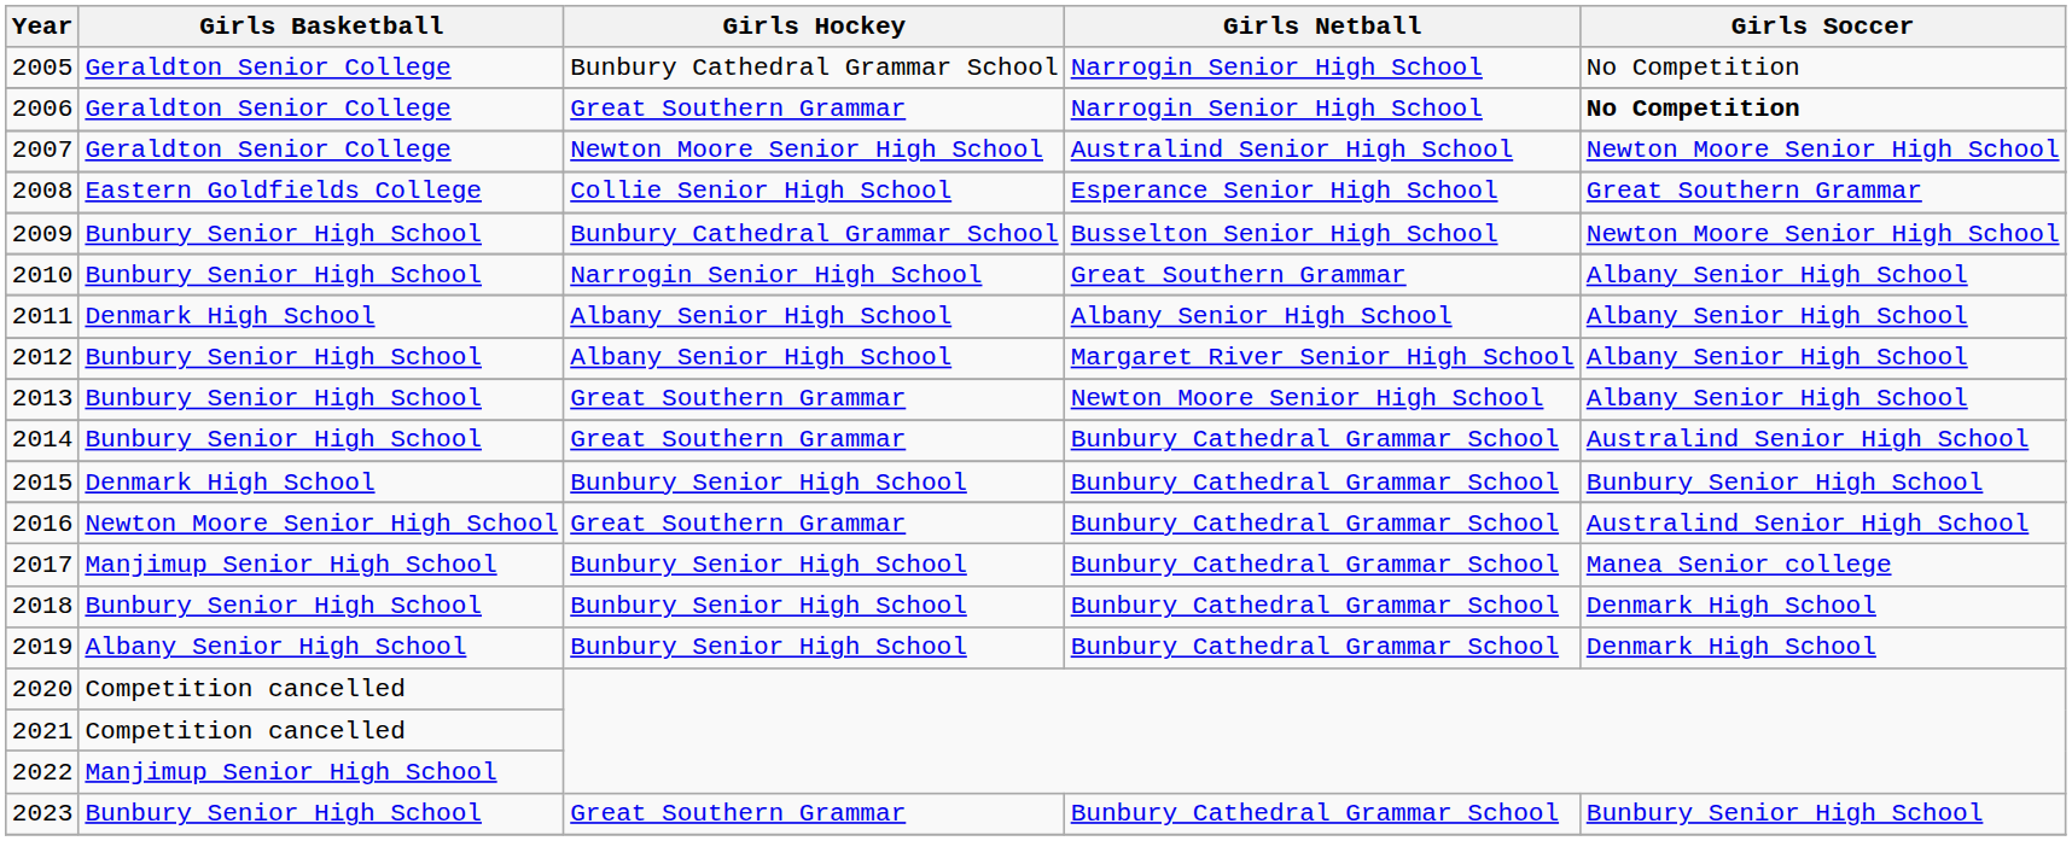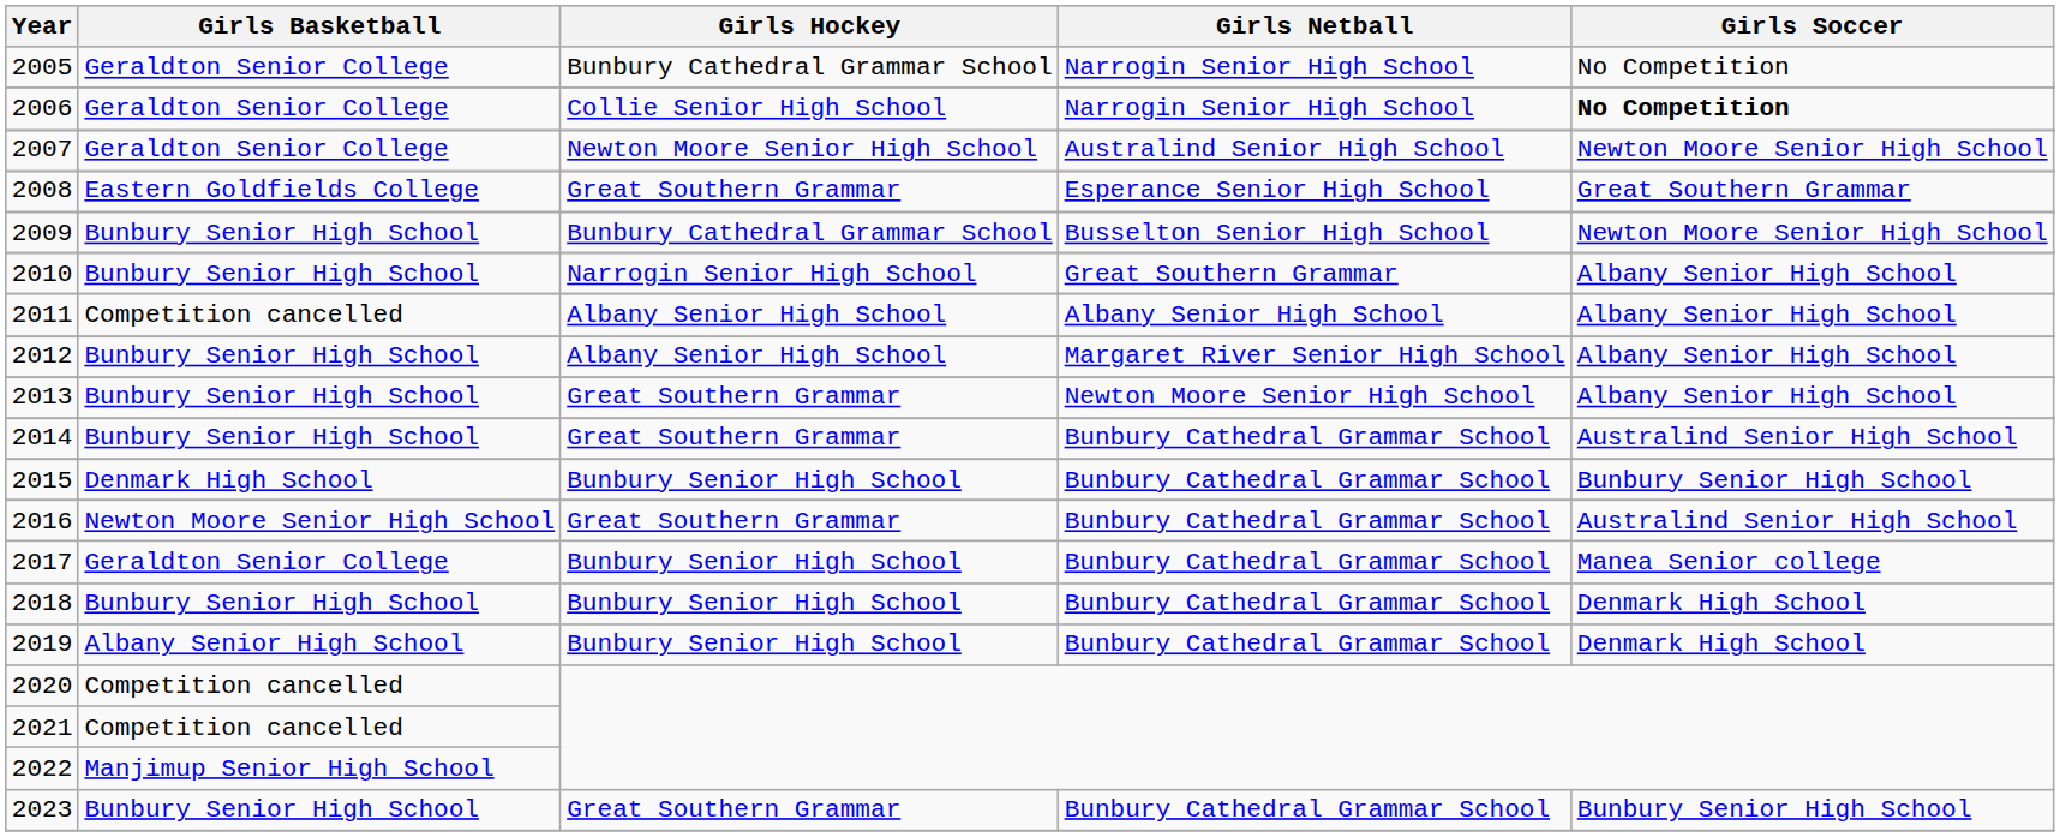 <table class="wikitable sortable">
 <tr>
 <th>Year</th>
 <th>Girls Basketball</th>
 <th>Girls Hockey</th>
 <th>Girls Netball</th>
 <th>Girls Soccer</th>
 </tr>
 <tr>
 <td>2005</td>
 <td><a href='#'>Geraldton Senior College</a></td>
 <td>Bunbury Cathedral Grammar School</td>
 <td><a href='#'>Narrogin Senior High School</a></td>
 <td>No Competition</td>
 </tr>
 <tr>
 </tr>
 <tr>
 <td>2006</td>
 <td><a href='#'>Geraldton Senior College</a></td>
-<td><a href='#'>Great Southern Grammar</a></td>
+<td><a href='#'>Collie Senior High School</a></td>
 <td><a href='#'>Narrogin Senior High School</a></td>
 <td><strong>No Competition</strong></td>
 </tr>
 <tr>
 </tr>
 <tr>
 <td>2007</td>
 <td><a href='#'>Geraldton Senior College</a></td>
 <td><a href='#'>Newton Moore Senior High School</a></td>
 <td><a href='#'>Australind Senior High School</a></td>
 <td><a href='#'>Newton Moore Senior High School</a></td>
 </tr>
 <tr>
 </tr>
 <tr>
 <td>2008</td>
 <td><a href='#'>Eastern Goldfields College</a></td>
-<td><a href='#'>Collie Senior High School</a></td>
+<td><a href='#'>Great Southern Grammar</a></td>
 <td><a href='#'>Esperance Senior High School</a></td>
 <td><a href='#'>Great Southern Grammar</a></td>
 </tr>
 <tr>
 </tr>
 <tr>
 <td>2009</td>
 <td><a href='#'>Bunbury Senior High School</a></td>
 <td><a href='#'>Bunbury Cathedral Grammar School</a></td>
 <td><a href='#'>Busselton Senior High School</a></td>
 <td><a href='#'>Newton Moore Senior High School</a></td>
 </tr>
 <tr>
 </tr>
 <tr>
 <td>2010</td>
 <td><a href='#'>Bunbury Senior High School</a></td>
 <td><a href='#'>Narrogin Senior High School</a></td>
 <td><a href='#'>Great Southern Grammar</a></td>
 <td><a href='#'>Albany Senior High School</a></td>
 </tr>
 <tr>
 </tr>
 <tr>
 <td>2011</td>
-<td><a href='#'>Denmark High School</a></td>
+<td>Competition cancelled</td>
 <td><a href='#'>Albany Senior High School</a></td>
 <td><a href='#'>Albany Senior High School</a></td>
 <td><a href='#'>Albany Senior High School</a></td>
 </tr>
 <tr>
 </tr>
 <tr>
 <td>2012</td>
 <td><a href='#'>Bunbury Senior High School</a></td>
 <td><a href='#'>Albany Senior High School</a></td>
 <td><a href='#'>Margaret River Senior High School</a></td>
 <td><a href='#'>Albany Senior High School</a></td>
 </tr>
 <tr>
 </tr>
 <tr>
 <td>2013</td>
 <td><a href='#'>Bunbury Senior High School</a></td>
 <td><a href='#'>Great Southern Grammar</a></td>
 <td><a href='#'>Newton Moore Senior High School</a></td>
 <td><a href='#'>Albany Senior High School</a></td>
 </tr>
 <tr>
 </tr>
 <tr>
 <td>2014</td>
 <td><a href='#'>Bunbury Senior High School</a></td>
 <td><a href='#'>Great Southern Grammar</a></td>
 <td><a href='#'>Bunbury Cathedral Grammar School</a></td>
 <td><a href='#'>Australind Senior High School</a></td>
 </tr>
 <tr>
 </tr>
 <tr>
 <td>2015</td>
 <td><a href='#'>Denmark High School</a></td>
 <td><a href='#'>Bunbury Senior High School</a></td>
 <td><a href='#'>Bunbury Cathedral Grammar School</a></td>
 <td><a href='#'>Bunbury Senior High School</a></td>
 </tr>
 <tr>
 </tr>
 <tr>
 <td>2016</td>
 <td><a href='#'>Newton Moore Senior High School</a></td>
 <td><a href='#'>Great Southern Grammar</a></td>
 <td><a href='#'>Bunbury Cathedral Grammar School</a></td>
 <td><a href='#'>Australind Senior High School</a></td>
 </tr>
 <tr>
 <td>2017</td>
-<td><a href='#'>Manjimup Senior High School</a></td>
+<td><a href='#'>Geraldton Senior College</a></td>
 <td><a href='#'>Bunbury Senior High School</a></td>
 <td><a href='#'>Bunbury Cathedral Grammar School</a></td>
 <td><a href='#'>Manea Senior college</a></td>
 </tr>
 <tr>
 <td>2018</td>
 <td><a href='#'>Bunbury Senior High School</a></td>
 <td><a href='#'>Bunbury Senior High School</a></td>
 <td><a href='#'>Bunbury Cathedral Grammar School</a></td>
 <td><a href='#'>Denmark High School</a></td>
 </tr>
 <tr>
 <td>2019</td>
 <td><a href='#'>Albany Senior High School</a></td>
 <td><a href='#'>Bunbury Senior High School</a></td>
 <td><a href='#'>Bunbury Cathedral Grammar School</a></td>
 <td><a href='#'>Denmark High School</a></td>
 </tr>
 <tr>
 <td>2020</td>
 <td>Competition cancelled</td>
 </tr>
 <tr>
 <td>2021</td>
 <td>Competition cancelled</td>
 </tr>
 <tr>
 <td>2022</td>
 <td><a href='#'>Manjimup Senior High School</a></td>
 </tr>
 <tr>
 <td>2023</td>
 <td><a href='#'>Bunbury Senior High School</a></td>
 <td><a href='#'>Great Southern Grammar</a></td>
 <td><a href='#'>Bunbury Cathedral Grammar School</a></td>
 <td><a href='#'>Bunbury Senior High School</a></td>
 </tr>
 <tr>
 </tr>
 </table>
